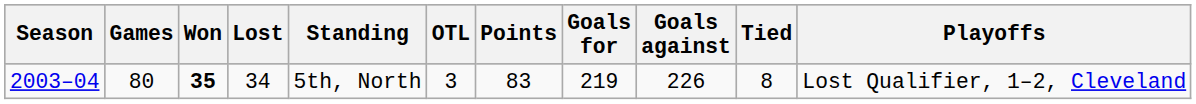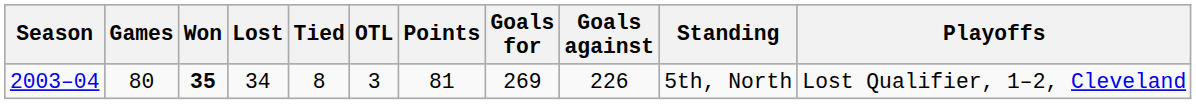 <table class="wikitable" style="text-align:center">
 <tr>
 <th>Season</th>
 <th>Games</th>
 <th>Won</th>
 <th>Lost</th>
-<th>Standing</th>
+<th>Tied</th>
 <th>OTL</th>
 <th>Points</th>
 <th>Goals<br>for</th>
 <th>Goals<br>against</th>
-<th>Tied</th>
+<th>Standing</th>
 <th>Playoffs</th>
 </tr>
 <tr>
 <td><a href='#'>2003–04</a></td>
 <td>80</td>
 <td><strong>35</strong></td>
 <td>34</td>
+<td>8</td>
+<td>3</td>
+<td>81</td>
+<td>269</td>
+<td>226</td>
 <td>5th, North</td>
-<td>3</td>
-<td>83</td>
-<td>219</td>
-<td>226</td>
-<td>8</td>
 <td>Lost Qualifier, 1–2, <a href='#'>Cleveland</a></td>
 </tr>
 </table>
